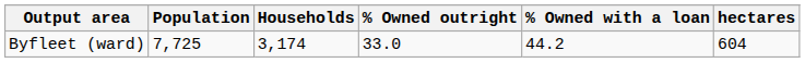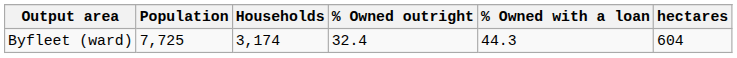 <table class="wikitable">
 <tr>
 </tr>
 <tr>
 <th>Output area</th>
 <th>Population</th>
 <th>Households</th>
 <th>% Owned outright</th>
 <th>% Owned with a loan</th>
 <th>hectares</th>
 </tr>
 <tr>
 <td>Byfleet (ward)</td>
 <td>7,725</td>
 <td>3,174</td>
-<td>33.0</td>
-<td>44.2</td>
+<td>32.4</td>
+<td>44.3</td>
 <td>604</td>
 </tr>
 </table>
